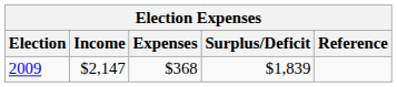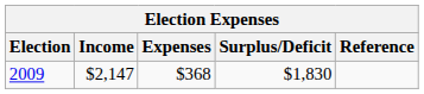 <table class="wikitable" align="center">
 <tr>
 <th colspan="5">Election Expenses</th>
 </tr>
 <tr>
 <th>Election</th>
 <th>Income</th>
 <th>Expenses</th>
 <th>Surplus/Deficit</th>
 <th>Reference</th>
 </tr>
 <tr>
 <td><a href='#'>2009</a></td>
 <td align=right>$2,147</td>
 <td align=right>$368</td>
-<td align=right>$1,839</td>
+<td align=right>$1,830</td>
 <td align=right></td>
 </tr>
 </table>
